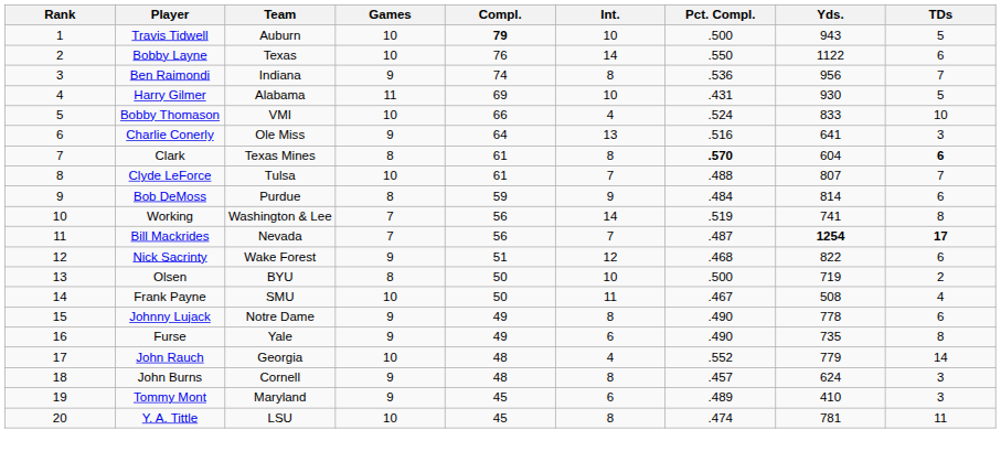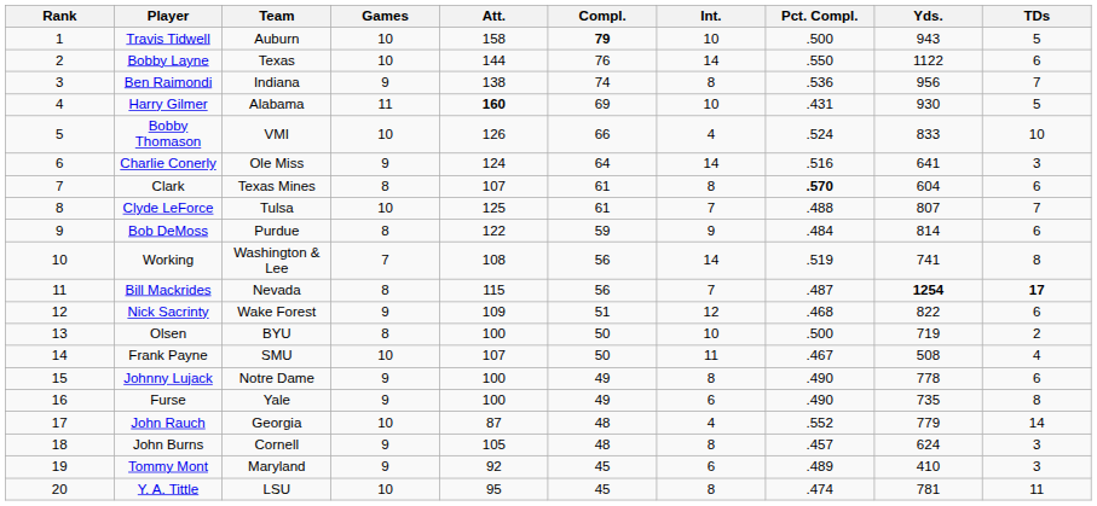 <table class="wikitable sortable">
 <tr>
 <th bgcolor="#DDDDFF" width="10%">Rank</th>
 <th bgcolor="#DDDDFF" width="10%">Player</th>
 <th bgcolor="#DDDDFF" width="10%">Team</th>
 <th bgcolor="#DDDDFF" width="10%">Games</th>
+<th bgcolor="#DDDDFF" width="10%">Att.</th>
 <th bgcolor="#DDDDFF" width="10%">Compl.</th>
 <th bgcolor="#DDDDFF" width="10%">Int.</th>
 <th bgcolor="#DDDDFF" width="10%">Pct. Compl.</th>
 <th bgcolor="#DDDDFF" width="10%">Yds.</th>
 <th bgcolor="#DDDDFF" width="10%">TDs</th>
 </tr>
 <tr align="center">
 <td>1</td>
 <td><a href='#'>Travis Tidwell</a></td>
 <td>Auburn</td>
 <td>10</td>
+<td>158</td>
 <td><strong>79</strong></td>
 <td>10</td>
 <td>.500</td>
 <td>943</td>
 <td>5</td>
 </tr>
 <tr align="center">
 <td>2</td>
 <td><a href='#'>Bobby Layne</a></td>
 <td>Texas</td>
 <td>10</td>
+<td>144</td>
 <td>76</td>
 <td>14</td>
 <td>.550</td>
 <td>1122</td>
 <td>6</td>
 </tr>
 <tr align="center">
 <td>3</td>
 <td><a href='#'>Ben Raimondi</a></td>
 <td>Indiana</td>
 <td>9</td>
+<td>138</td>
 <td>74</td>
 <td>8</td>
 <td>.536</td>
 <td>956</td>
 <td>7</td>
 </tr>
 <tr align="center">
 <td>4</td>
 <td><a href='#'>Harry Gilmer</a></td>
 <td>Alabama</td>
 <td>11</td>
+<td><strong>160</strong></td>
 <td>69</td>
 <td>10</td>
 <td>.431</td>
 <td>930</td>
 <td>5</td>
 </tr>
 <tr align="center">
 <td>5</td>
 <td><a href='#'>Bobby Thomason</a></td>
 <td>VMI</td>
 <td>10</td>
+<td>126</td>
 <td>66</td>
 <td>4</td>
 <td>.524</td>
 <td>833</td>
 <td>10</td>
 </tr>
 <tr align="center">
 <td>6</td>
 <td><a href='#'>Charlie Conerly</a></td>
 <td>Ole Miss</td>
 <td>9</td>
+<td>124</td>
 <td>64</td>
-<td>13</td>
+<td>14</td>
 <td>.516</td>
 <td>641</td>
 <td>3</td>
 </tr>
 <tr align="center">
 <td>7</td>
 <td>Clark</td>
 <td>Texas Mines</td>
 <td>8</td>
+<td>107</td>
 <td>61</td>
 <td>8</td>
 <td><strong>.570</strong></td>
 <td>604</td>
-<td><strong>6</strong></td>
+<td>6</td>
 </tr>
 <tr align="center">
 <td>8</td>
 <td><a href='#'>Clyde LeForce</a></td>
 <td>Tulsa</td>
 <td>10</td>
+<td>125</td>
 <td>61</td>
 <td>7</td>
 <td>.488</td>
 <td>807</td>
 <td>7</td>
 </tr>
 <tr align="center">
 <td>9</td>
 <td><a href='#'>Bob DeMoss</a></td>
 <td>Purdue</td>
 <td>8</td>
+<td>122</td>
 <td>59</td>
 <td>9</td>
 <td>.484</td>
 <td>814</td>
 <td>6</td>
 </tr>
 <tr align="center">
 <td>10</td>
 <td>Working</td>
 <td>Washington & Lee</td>
 <td>7</td>
+<td>108</td>
 <td>56</td>
 <td>14</td>
 <td>.519</td>
 <td>741</td>
 <td>8</td>
 </tr>
 <tr align="center">
 <td>11</td>
 <td><a href='#'>Bill Mackrides</a></td>
 <td>Nevada</td>
-<td>7</td>
+<td>8</td>
+<td>115</td>
 <td>56</td>
 <td>7</td>
 <td>.487</td>
 <td><strong>1254</strong></td>
 <td><strong>17</strong></td>
 </tr>
 <tr align="center">
 <td>12</td>
 <td><a href='#'>Nick Sacrinty</a></td>
 <td>Wake Forest</td>
 <td>9</td>
+<td>109</td>
 <td>51</td>
 <td>12</td>
 <td>.468</td>
 <td>822</td>
 <td>6</td>
 </tr>
 <tr align="center">
 <td>13</td>
 <td>Olsen</td>
 <td>BYU</td>
 <td>8</td>
+<td>100</td>
 <td>50</td>
 <td>10</td>
 <td>.500</td>
 <td>719</td>
 <td>2</td>
 </tr>
 <tr align="center">
 <td>14</td>
 <td>Frank Payne</td>
 <td>SMU</td>
 <td>10</td>
+<td>107</td>
 <td>50</td>
 <td>11</td>
 <td>.467</td>
 <td>508</td>
 <td>4</td>
 </tr>
 <tr align="center">
 <td>15</td>
 <td><a href='#'>Johnny Lujack</a></td>
 <td>Notre Dame</td>
 <td>9</td>
+<td>100</td>
 <td>49</td>
 <td>8</td>
 <td>.490</td>
 <td>778</td>
 <td>6</td>
 </tr>
 <tr align="center">
 <td>16</td>
 <td>Furse</td>
 <td>Yale</td>
 <td>9</td>
+<td>100</td>
 <td>49</td>
 <td>6</td>
 <td>.490</td>
 <td>735</td>
 <td>8</td>
 </tr>
 <tr align="center">
 <td>17</td>
 <td><a href='#'>John Rauch</a></td>
 <td>Georgia</td>
 <td>10</td>
+<td>87</td>
 <td>48</td>
 <td>4</td>
 <td>.552</td>
 <td>779</td>
 <td>14</td>
 </tr>
 <tr align="center">
 <td>18</td>
 <td>John Burns</td>
 <td>Cornell</td>
 <td>9</td>
+<td>105</td>
 <td>48</td>
 <td>8</td>
 <td>.457</td>
 <td>624</td>
 <td>3</td>
 </tr>
 <tr align="center">
 <td>19</td>
 <td><a href='#'>Tommy Mont</a></td>
 <td>Maryland</td>
 <td>9</td>
+<td>92</td>
 <td>45</td>
 <td>6</td>
 <td>.489</td>
 <td>410</td>
 <td>3</td>
 </tr>
 <tr align="center">
 <td>20</td>
 <td><a href='#'>Y. A. Tittle</a></td>
 <td>LSU</td>
 <td>10</td>
+<td>95</td>
 <td>45</td>
 <td>8</td>
 <td>.474</td>
 <td>781</td>
 <td>11</td>
 </tr>
 </table>
